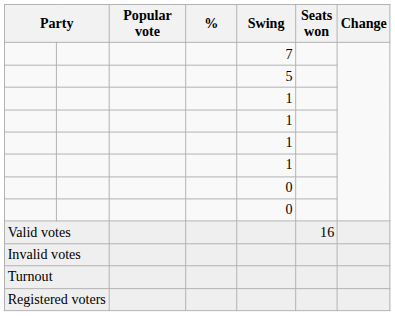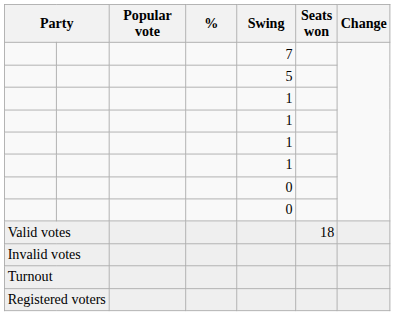 <table class=wikitable style="text-align:right">
 <tr>
 <th colspan=2>Party</th>
 <th width=80px>Popular vote</th>
 <th width=50px>%</th>
 <th width=60px>Swing</th>
 <th width=40px>Seats<br>won</th>
 <th width=45px>Change</th>
 </tr>
 <tr>
 <td></td>
 <td></td>
 <td></td>
 <td></td>
 <td>7</td>
 <td></td>
 </tr>
 <tr>
 <td></td>
 <td></td>
 <td></td>
 <td></td>
 <td>5</td>
 <td></td>
 </tr>
 <tr>
 <td></td>
 <td></td>
 <td></td>
 <td></td>
 <td>1</td>
 <td></td>
 </tr>
 <tr>
 <td></td>
 <td></td>
 <td></td>
 <td></td>
 <td>1</td>
 <td></td>
 </tr>
 <tr>
 <td></td>
 <td></td>
 <td></td>
 <td></td>
 <td>1</td>
 <td></td>
 </tr>
 <tr>
 <td></td>
 <td></td>
 <td></td>
 <td></td>
 <td>1</td>
 <td></td>
 </tr>
 <tr>
 <td></td>
 <td></td>
 <td></td>
 <td></td>
 <td>0</td>
 <td></td>
 </tr>
 <tr>
 <td></td>
 <td></td>
 <td></td>
 <td></td>
 <td>0</td>
 <td></td>
 </tr>
 <tr bgcolor=#efefef>
 <td align=left colspan=2>Valid votes</td>
 <td></td>
 <td></td>
 <td></td>
-<td>16</td>
+<td>18</td>
 <td></td>
 </tr>
 <tr bgcolor=#efefef>
 <td align=left colspan=2>Invalid votes</td>
 <td></td>
 <td></td>
 <td></td>
 <td></td>
 <td></td>
 </tr>
 <tr bgcolor=#efefef>
 <td align=left colspan=2>Turnout</td>
 <td></td>
 <td></td>
 <td></td>
 <td></td>
 <td></td>
 </tr>
 <tr bgcolor=#efefef>
 <td align=left colspan=2>Registered voters</td>
 <td></td>
 <td></td>
 <td></td>
 <td></td>
 <td></td>
 </tr>
 </table>
